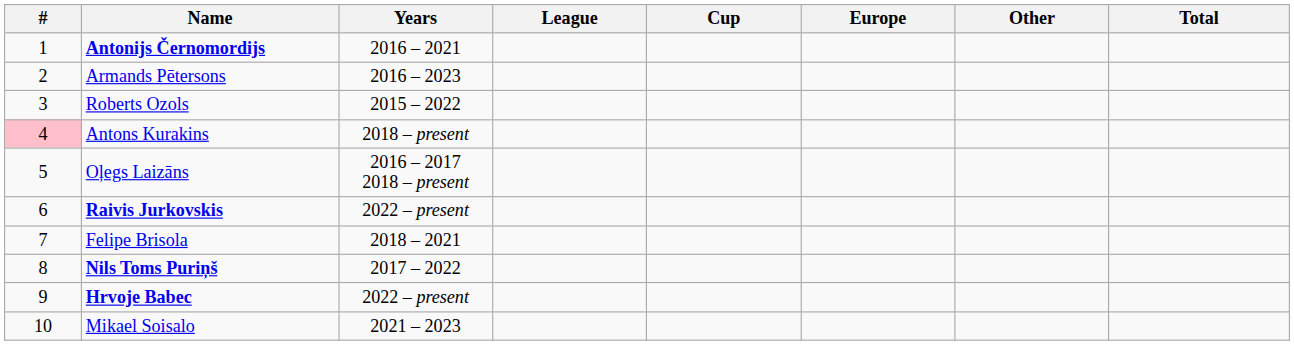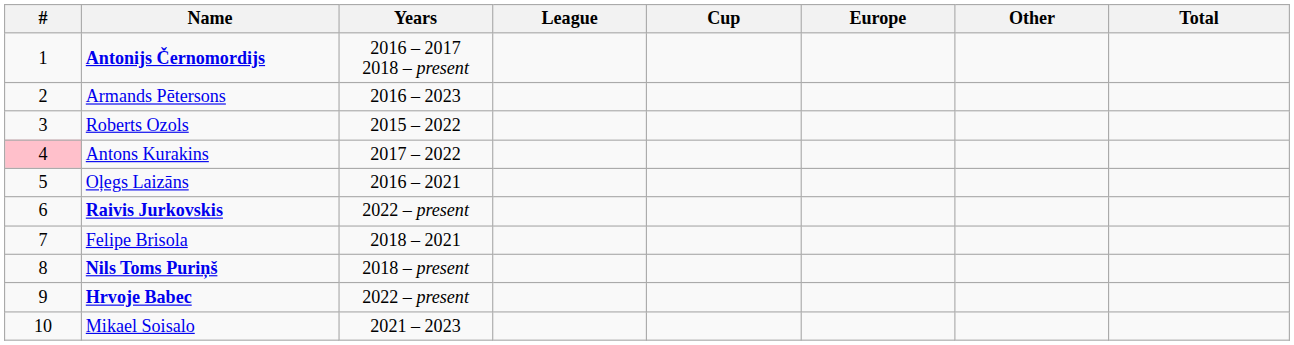 <table class="wikitable sortable"  style="text-align:center; width:90%;">
 <tr>
 <th width=6%>#</th>
 <th width=20%>Name</th>
 <th width=12%>Years</th>
 <th width=12%>League</th>
 <th width=12%>Cup</th>
 <th width=12%>Europe</th>
 <th width=12%>Other</th>
 <th width=14%>Total</th>
 </tr>
 <tr>
 <td>1</td>
 <td style="text-align:left;"> <strong><a href='#'>Antonijs Černomordijs</a></strong></td>
-<td>2016 – 2021</td>
+<td>2016 – 2017 <br> 2018 – <em>present</em></td>
 <td></td>
 <td></td>
 <td></td>
 <td></td>
 <td><strong></strong></td>
 </tr>
 <tr>
 <td>2</td>
 <td style="text-align:left;"> <a href='#'>Armands Pētersons</a></td>
 <td>2016 – 2023</td>
 <td></td>
 <td></td>
 <td></td>
 <td></td>
 <td><strong></strong></td>
 </tr>
 <tr>
 <td>3</td>
 <td style="text-align:left;"> <a href='#'>Roberts Ozols</a></td>
 <td>2015 – 2022</td>
 <td></td>
 <td></td>
 <td></td>
 <td></td>
 <td><strong></strong></td>
 </tr>
 <tr>
 <td style="background: pink;">4</td>
 <td style="text-align:left;"> <a href='#'>Antons Kurakins</a></td>
-<td>2018 – <em>present</em></td>
+<td>2017 – 2022</td>
 <td></td>
 <td></td>
 <td></td>
 <td></td>
 <td><strong></strong></td>
 </tr>
 <tr>
 <td>5</td>
 <td style="text-align:left;"> <a href='#'>Oļegs Laizāns</a></td>
-<td>2016 – 2017 <br> 2018 – <em>present</em></td>
+<td>2016 – 2021</td>
 <td></td>
 <td></td>
 <td></td>
 <td></td>
 <td><strong></strong></td>
 </tr>
 <tr>
 <td>6</td>
 <td style="text-align:left;"> <strong><a href='#'>Raivis Jurkovskis</a></strong></td>
 <td>2022 – <em>present</em></td>
 <td></td>
 <td></td>
 <td></td>
 <td></td>
 <td><strong></strong></td>
 </tr>
 <tr>
 <td>7</td>
 <td style="text-align:left;"> <a href='#'>Felipe Brisola</a></td>
 <td>2018 – 2021</td>
 <td></td>
 <td></td>
 <td></td>
 <td></td>
 <td><strong></strong></td>
 </tr>
 <tr>
 <td>8</td>
 <td style="text-align:left;"> <strong><a href='#'>Nils Toms Puriņš</a></strong></td>
-<td>2017 – 2022</td>
+<td>2018 – <em>present</em></td>
 <td></td>
 <td></td>
 <td></td>
 <td></td>
 <td><strong></strong></td>
 </tr>
 <tr>
 <td>9</td>
 <td style="text-align:left;"> <strong><a href='#'>Hrvoje Babec</a></strong></td>
 <td>2022 – <em>present</em></td>
 <td></td>
 <td></td>
 <td></td>
 <td></td>
 <td><strong></strong></td>
 </tr>
 <tr>
 <td>10</td>
 <td style="text-align:left;"> <a href='#'>Mikael Soisalo</a></td>
 <td>2021 – 2023</td>
 <td></td>
 <td></td>
 <td></td>
 <td></td>
 <td><strong></strong></td>
 </tr>
 </table>
